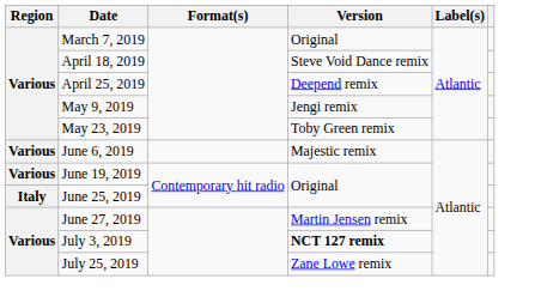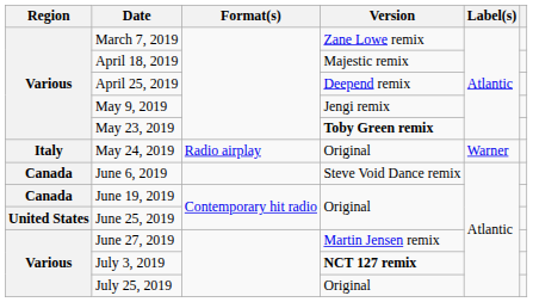 <table class="wikitable plainrowheaders">
 <tr>
 <th scope="col">Region</th>
 <th scope="col">Date</th>
 <th scope="col">Format(s)</th>
 <th scope="col">Version</th>
 <th scope="col">Label(s)</th>
 <th scope="col"></th>
 </tr>
 <tr>
 <th scope="row" rowspan="5">Various</th>
 <td>March 7, 2019</td>
 <td rowspan="5"></td>
-<td>Original</td>
+<td><a href='#'>Zane Lowe</a> remix</td>
 <td rowspan="5"><a href='#'>Atlantic</a></td>
 <td style="text-align:center;"></td>
 </tr>
 <tr>
 <td>April 18, 2019</td>
-<td>Steve Void Dance remix</td>
+<td>Majestic remix</td>
 <td style="text-align:center;"></td>
 </tr>
 <tr>
 <td>April 25, 2019</td>
 <td><a href='#'>Deepend</a> remix</td>
 <td style="text-align:center;"></td>
 </tr>
 <tr>
 <td>May 9, 2019</td>
 <td>Jengi remix</td>
 <td style="text-align:center;"></td>
 </tr>
 <tr>
 <td>May 23, 2019</td>
-<td>Toby Green remix</td>
+<td><strong>Toby Green remix</strong></td>
 <td style="text-align:center;"></td>
 </tr>
 <tr>
-<th scope="row">Various</th>
+<th scope="row">Italy</th>
+<td>May 24, 2019</td>
+<td><a href='#'>Radio airplay</a></td>
+<td>Original</td>
+<td><a href='#'>Warner</a></td>
+<td style="text-align:center;"></td>
+</tr>
+<tr>
+<th scope="row">Canada</th>
 <td>June 6, 2019</td>
 <td></td>
-<td>Majestic remix</td>
+<td>Steve Void Dance remix</td>
 <td rowspan="6">Atlantic</td>
 <td style="text-align:center;"></td>
 </tr>
 <tr>
-<th scope="row">Various</th>
+<th scope="row">Canada</th>
 <td>June 19, 2019</td>
 <td rowspan="2"><a href='#'>Contemporary hit radio</a></td>
 <td rowspan="2">Original</td>
 <td align="center"></td>
 </tr>
 <tr>
-<th scope="row">Italy</th>
+<th scope="row">United States</th>
 <td>June 25, 2019</td>
 <td style="text-align:center;"></td>
 </tr>
 <tr>
 <th scope="row" rowspan="3">Various</th>
 <td>June 27, 2019</td>
 <td rowspan="3"></td>
 <td><a href='#'>Martin Jensen</a> remix</td>
 <td style="text-align:center;"></td>
 </tr>
 <tr>
 <td>July 3, 2019</td>
 <td><strong>NCT 127 remix</strong></td>
 <td style="text-align:center;"></td>
 </tr>
 <tr>
 <td>July 25, 2019</td>
-<td><a href='#'>Zane Lowe</a> remix</td>
+<td>Original</td>
 <td style="text-align:center;"></td>
 </tr>
 </table>
